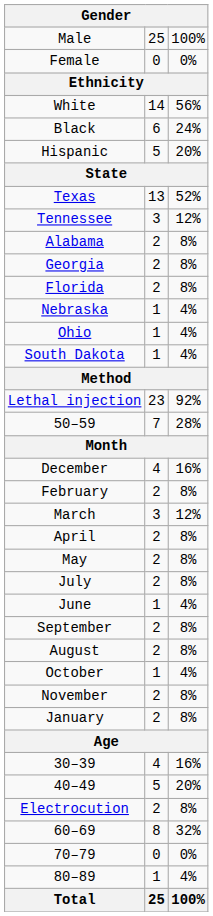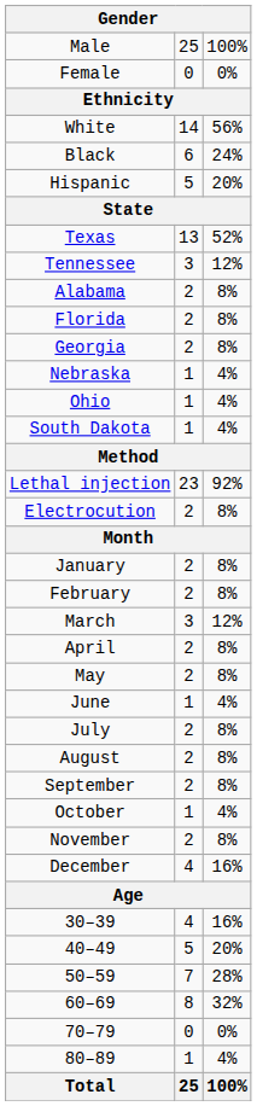 <table class="wikitable" style="text-align:center;">
 <tr>
 <th colspan="3">Gender</th>
 </tr>
 <tr>
 <td>Male</td>
 <td>25</td>
 <td>100%</td>
 </tr>
 <tr>
 <td>Female</td>
 <td>0</td>
 <td>0%</td>
 </tr>
 <tr>
 <th colspan="3">Ethnicity</th>
 </tr>
 <tr>
 <td>White</td>
 <td>14</td>
 <td>56%</td>
 </tr>
 <tr>
 <td>Black</td>
 <td>6</td>
 <td>24%</td>
 </tr>
 <tr>
 <td>Hispanic</td>
 <td>5</td>
 <td>20%</td>
 </tr>
 <tr>
 <th colspan="3">State</th>
 </tr>
 <tr>
 <td><a href='#'>Texas</a></td>
 <td>13</td>
 <td>52%</td>
 </tr>
 <tr>
 <td><a href='#'>Tennessee</a></td>
 <td>3</td>
 <td>12%</td>
 </tr>
 <tr>
 <td><a href='#'>Alabama</a></td>
 <td>2</td>
 <td>8%</td>
 </tr>
 <tr>
-<td><a href='#'>Georgia</a></td>
+<td><a href='#'>Florida</a></td>
 <td>2</td>
 <td>8%</td>
 </tr>
 <tr>
-<td><a href='#'>Florida</a></td>
+<td><a href='#'>Georgia</a></td>
 <td>2</td>
 <td>8%</td>
 </tr>
 <tr>
 <td><a href='#'>Nebraska</a></td>
 <td>1</td>
 <td>4%</td>
 </tr>
 <tr>
 <td><a href='#'>Ohio</a></td>
 <td>1</td>
 <td>4%</td>
 </tr>
 <tr>
 <td><a href='#'>South Dakota</a></td>
 <td>1</td>
 <td>4%</td>
 </tr>
 <tr>
 <th colspan="3">Method</th>
 </tr>
 <tr>
 <td><a href='#'>Lethal injection</a></td>
 <td>23</td>
 <td>92%</td>
 </tr>
 <tr>
-<td>50–59</td>
-<td>7</td>
-<td>28%</td>
+<td><a href='#'>Electrocution</a></td>
+<td>2</td>
+<td>8%</td>
 </tr>
 <tr>
 <th colspan="3">Month</th>
 </tr>
 <tr>
-<td>December</td>
-<td>4</td>
-<td>16%</td>
+<td>January</td>
+<td>2</td>
+<td>8%</td>
 </tr>
 <tr>
 <td>February</td>
 <td>2</td>
 <td>8%</td>
 </tr>
 <tr>
 <td>March</td>
 <td>3</td>
 <td>12%</td>
 </tr>
 <tr>
 <td>April</td>
 <td>2</td>
 <td>8%</td>
 </tr>
 <tr>
 <td>May</td>
 <td>2</td>
 <td>8%</td>
 </tr>
 <tr>
+<td>June</td>
+<td>1</td>
+<td>4%</td>
+</tr>
+<tr>
 <td>July</td>
 <td>2</td>
 <td>8%</td>
 </tr>
 <tr>
-<td>June</td>
-<td>1</td>
-<td>4%</td>
-</tr>
-<tr>
-<td>September</td>
+<td>August</td>
 <td>2</td>
 <td>8%</td>
 </tr>
 <tr>
-<td>August</td>
+<td>September</td>
 <td>2</td>
 <td>8%</td>
 </tr>
 <tr>
 <td>October</td>
 <td>1</td>
 <td>4%</td>
 </tr>
 <tr>
 <td>November</td>
 <td>2</td>
 <td>8%</td>
 </tr>
 <tr>
-<td>January</td>
-<td>2</td>
-<td>8%</td>
+<td>December</td>
+<td>4</td>
+<td>16%</td>
 </tr>
 <tr>
 <th colspan="3">Age</th>
 </tr>
 <tr>
 <td>30–39</td>
 <td>4</td>
 <td>16%</td>
 </tr>
 <tr>
 <td>40–49</td>
 <td>5</td>
 <td>20%</td>
 </tr>
 <tr>
-<td><a href='#'>Electrocution</a></td>
-<td>2</td>
-<td>8%</td>
+<td>50–59</td>
+<td>7</td>
+<td>28%</td>
 </tr>
 <tr>
 <td>60–69</td>
 <td>8</td>
 <td>32%</td>
 </tr>
 <tr>
 <td>70–79</td>
 <td>0</td>
 <td>0%</td>
 </tr>
 <tr>
 <td>80–89</td>
 <td>1</td>
 <td>4%</td>
 </tr>
 <tr>
 <th>Total</th>
 <th>25</th>
 <th>100%</th>
 </tr>
 </table>
